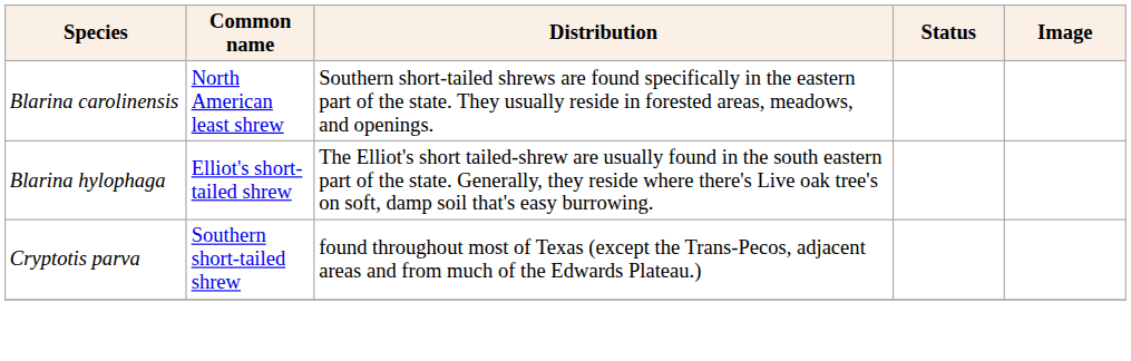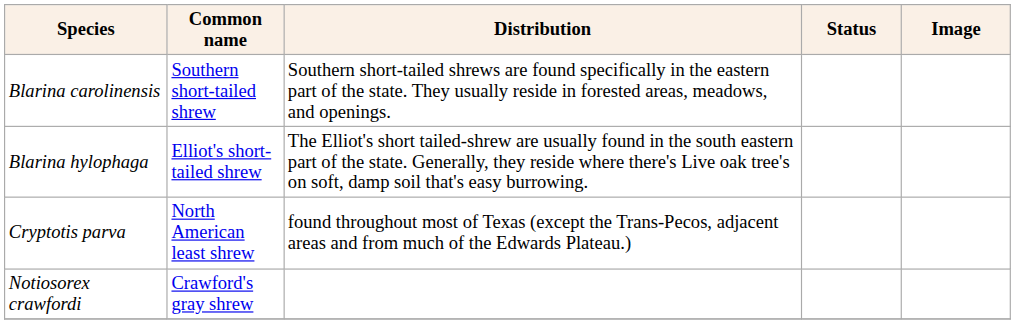 <table class="sortable wikitable plainrowheaders" border="0" style="background:#ffffff" align="top" class="sortable wikitable">
 <tr ->
 <th scope="col" style="background-color:Linen; color:Black" width=150 px>Species</th>
 <th scope="col" style="background-color:Linen; color:Black" width=100 px>Common name</th>
 <th scope="col" style="background:Linen; color:Black" width=550 px>Distribution</th>
 <th scope="col" style="background-color:Linen; color:Black" width=90 px>Status</th>
 <th scope="col" style="background:Linen; color:Black" width=100 px>Image</th>
 </tr>
 <tr>
 <td !scope="row" style="background:#ffffff"><em>Blarina carolinensis</em></td>
-<td><a href='#'>North American least shrew</a></td>
+<td><a href='#'>Southern short-tailed shrew</a></td>
 <td>Southern short-tailed shrews are found specifically in the eastern part of the state. They usually reside in forested areas, meadows, and openings.</td>
 <td></td>
 <td></td>
 </tr>
 <tr>
 <td !scope="row" style="background:#ffffff"><em>Blarina hylophaga</em></td>
 <td><a href='#'>Elliot's short-tailed shrew</a></td>
 <td>The Elliot's short tailed-shrew are usually found in the south eastern part of the state. Generally, they reside where there's Live oak tree's on soft, damp soil that's easy burrowing.</td>
 <td></td>
 <td></td>
 </tr>
 <tr>
 <td !scope="row" style="background:#ffffff"><em>Cryptotis parva</em></td>
-<td><a href='#'>Southern short-tailed shrew</a></td>
+<td><a href='#'>North American least shrew</a></td>
 <td>found throughout most of Texas (except the Trans-Pecos, adjacent areas and from much of the Edwards Plateau.)</td>
+<td></td>
+<td></td>
+</tr>
+<tr>
+<td !scope="row" style="background:#ffffff"><em>Notiosorex crawfordi</em></td>
+<td><a href='#'>Crawford's gray shrew</a></td>
+<td></td>
 <td></td>
 <td></td>
 </tr>
 <tr>
 </tr>
 </table>
